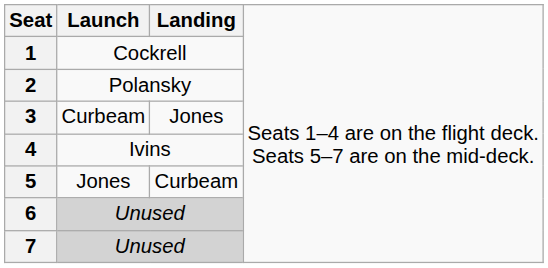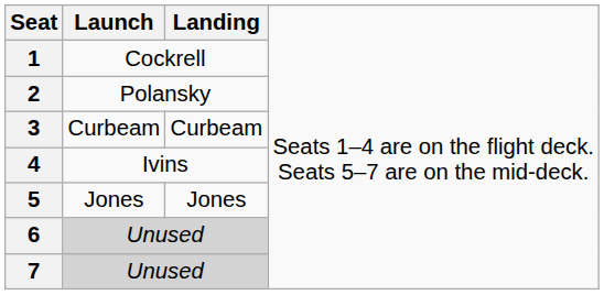 <table class="wikitable" style="text-align:center">
 <tr>
 <th>Seat</th>
 <th>Launch</th>
 <th>Landing</th>
 <td rowspan=8><br>Seats 1–4 are on the flight deck.<br>Seats 5–7 are on the mid-deck.</td>
 </tr>
 <tr>
 <th>1</th>
 <td colspan=2>Cockrell</td>
 </tr>
 <tr>
 <th>2</th>
 <td colspan=2>Polansky</td>
 </tr>
 <tr>
 <th>3</th>
 <td>Curbeam</td>
-<td>Jones</td>
+<td>Curbeam</td>
 </tr>
 <tr>
 <th>4</th>
 <td colspan=2>Ivins</td>
 </tr>
 <tr>
 <th>5</th>
 <td>Jones</td>
-<td>Curbeam</td>
+<td>Jones</td>
 </tr>
 <tr>
 <th>6</th>
 <td colspan=2 style="background-color:lightgray"><em>Unused</em></td>
 </tr>
 <tr>
 <th>7</th>
 <td colspan=2 style="background-color:lightgray"><em>Unused</em></td>
 </tr>
 </table>
